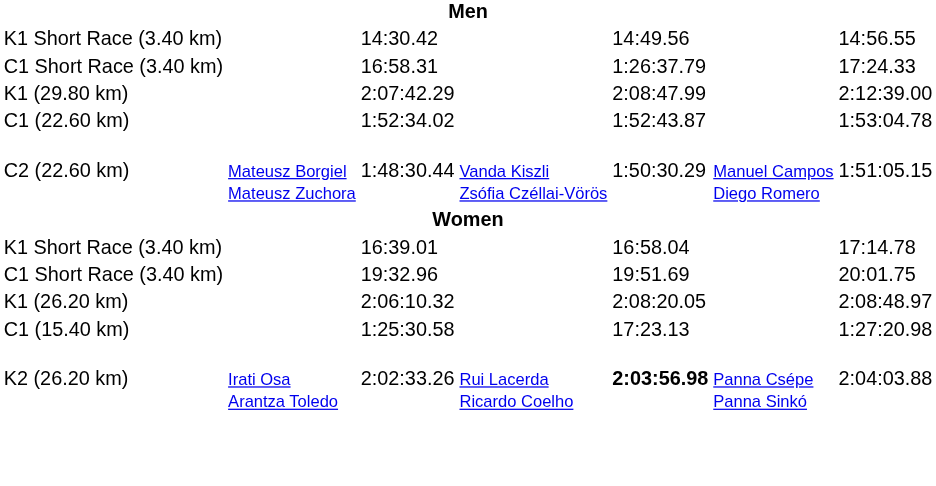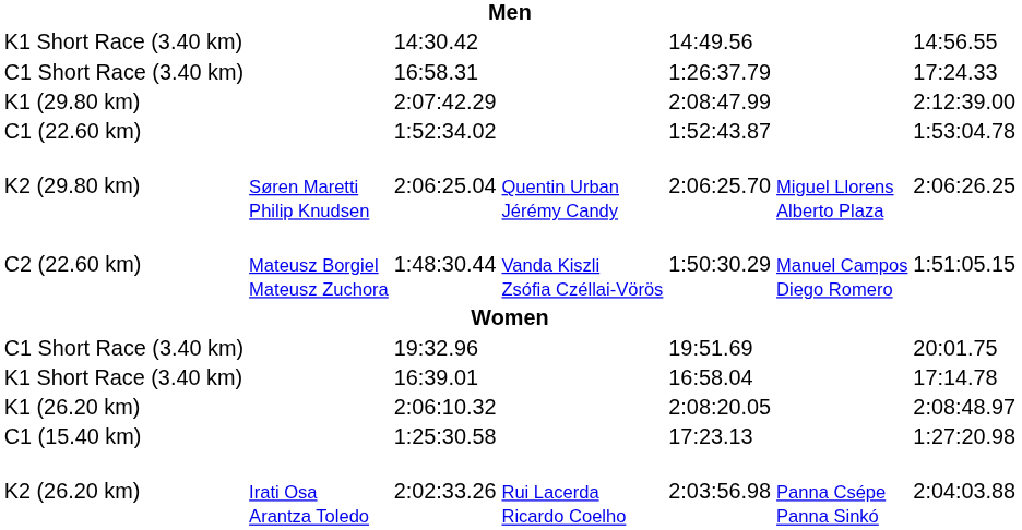 <table>
 <tr>
 <th colspan=7>Men</th>
 </tr>
 <tr>
 <td>K1 Short Race (3.40 km)</td>
 <td></td>
 <td>14:30.42</td>
 <td></td>
 <td>14:49.56</td>
 <td></td>
 <td>14:56.55</td>
 </tr>
 <tr>
 <td>C1 Short Race (3.40 km)</td>
 <td></td>
 <td>16:58.31</td>
 <td></td>
 <td>1:26:37.79</td>
 <td></td>
 <td>17:24.33</td>
 </tr>
 <tr>
 <td>K1 (29.80 km)</td>
 <td></td>
 <td>2:07:42.29</td>
 <td></td>
 <td>2:08:47.99</td>
 <td></td>
 <td>2:12:39.00</td>
 </tr>
 <tr>
 <td>C1 (22.60 km)</td>
 <td></td>
 <td>1:52:34.02</td>
 <td></td>
 <td>1:52:43.87</td>
 <td></td>
 <td>1:53:04.78</td>
 </tr>
 <tr>
+<td>K2 (29.80 km)</td>
+<td><br><small><a href='#'>Søren Maretti</a><br><a href='#'>Philip Knudsen</a></small></td>
+<td>2:06:25.04</td>
+<td><br><small><a href='#'>Quentin Urban</a><br><a href='#'>Jérémy Candy</a></small></td>
+<td>2:06:25.70</td>
+<td><br><small><a href='#'>Miguel Llorens</a><br><a href='#'>Alberto Plaza</a></small></td>
+<td>2:06:26.25</td>
+</tr>
+<tr>
 <td>C2 (22.60 km)</td>
 <td><br><small><a href='#'>Mateusz Borgiel</a><br><a href='#'>Mateusz Zuchora</a></small></td>
 <td>1:48:30.44</td>
 <td><br><small><a href='#'>Vanda Kiszli</a><br><a href='#'>Zsófia Czéllai-Vörös</a></small></td>
 <td>1:50:30.29</td>
 <td><br><small><a href='#'>Manuel Campos</a><br><a href='#'>Diego Romero</a></small></td>
 <td>1:51:05.15</td>
 </tr>
 <tr>
 <th colspan=7>Women</th>
 </tr>
 <tr>
+<td>C1 Short Race (3.40 km)</td>
+<td></td>
+<td>19:32.96</td>
+<td></td>
+<td>19:51.69</td>
+<td></td>
+<td>20:01.75</td>
+</tr>
+<tr>
 <td>K1 Short Race (3.40 km)</td>
 <td></td>
 <td>16:39.01</td>
 <td></td>
 <td>16:58.04</td>
 <td></td>
 <td>17:14.78</td>
-</tr>
-<tr>
-<td>C1 Short Race (3.40 km)</td>
-<td></td>
-<td>19:32.96</td>
-<td></td>
-<td>19:51.69</td>
-<td></td>
-<td>20:01.75</td>
 </tr>
 <tr>
 <td>K1 (26.20 km)</td>
 <td></td>
 <td>2:06:10.32</td>
 <td></td>
 <td>2:08:20.05</td>
 <td></td>
 <td>2:08:48.97</td>
 </tr>
 <tr>
 <td>C1 (15.40 km)</td>
 <td></td>
 <td>1:25:30.58</td>
 <td></td>
 <td>17:23.13</td>
 <td></td>
 <td>1:27:20.98</td>
 </tr>
 <tr>
 <td>K2 (26.20 km)</td>
 <td><br><small><a href='#'>Irati Osa</a><br><a href='#'>Arantza Toledo</a></small></td>
 <td>2:02:33.26</td>
 <td><br><small><a href='#'>Rui Lacerda</a><br><a href='#'>Ricardo Coelho</a></small></td>
-<td><strong>2:03:56.98</strong></td>
+<td>2:03:56.98</td>
 <td><br><small><a href='#'>Panna Csépe</a><br><a href='#'>Panna Sinkó</a></small></td>
 <td>2:04:03.88</td>
 </tr>
 </table>
